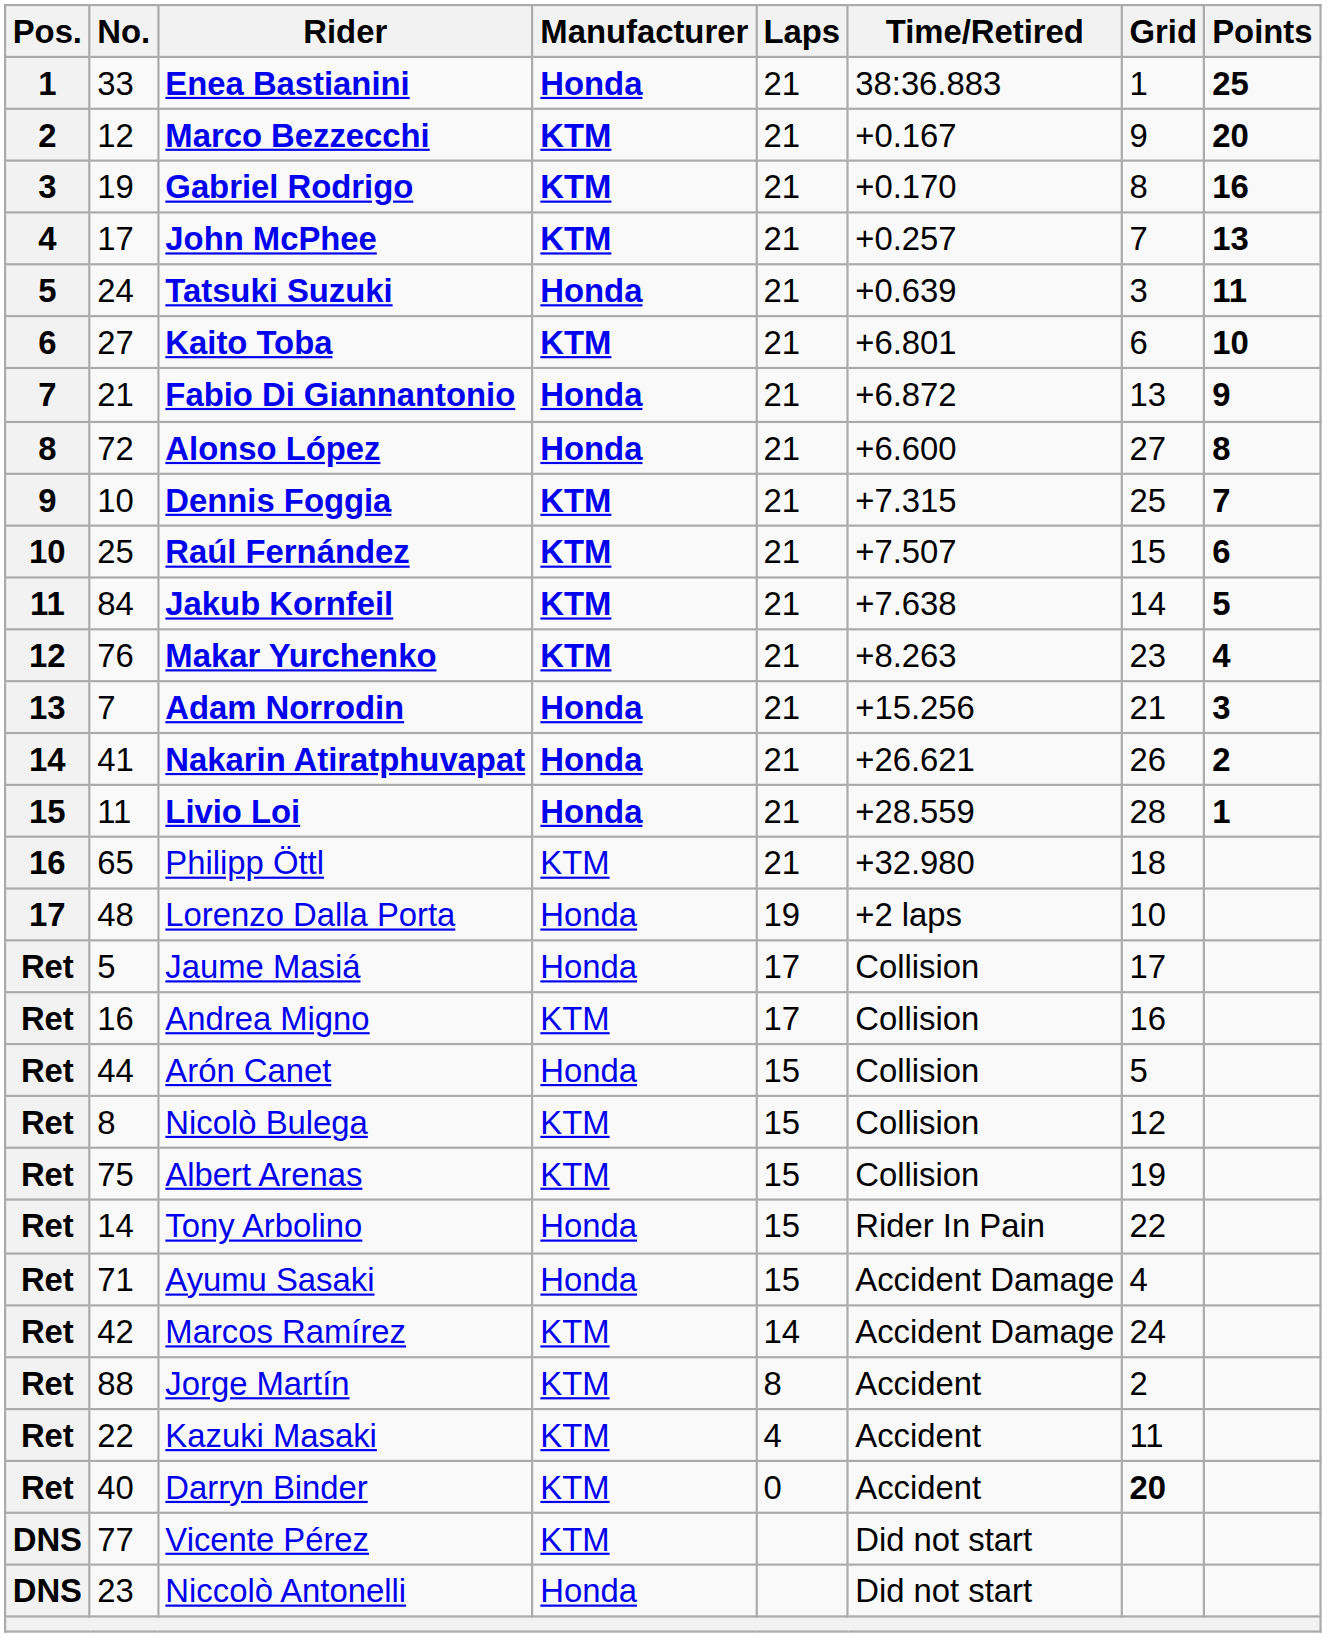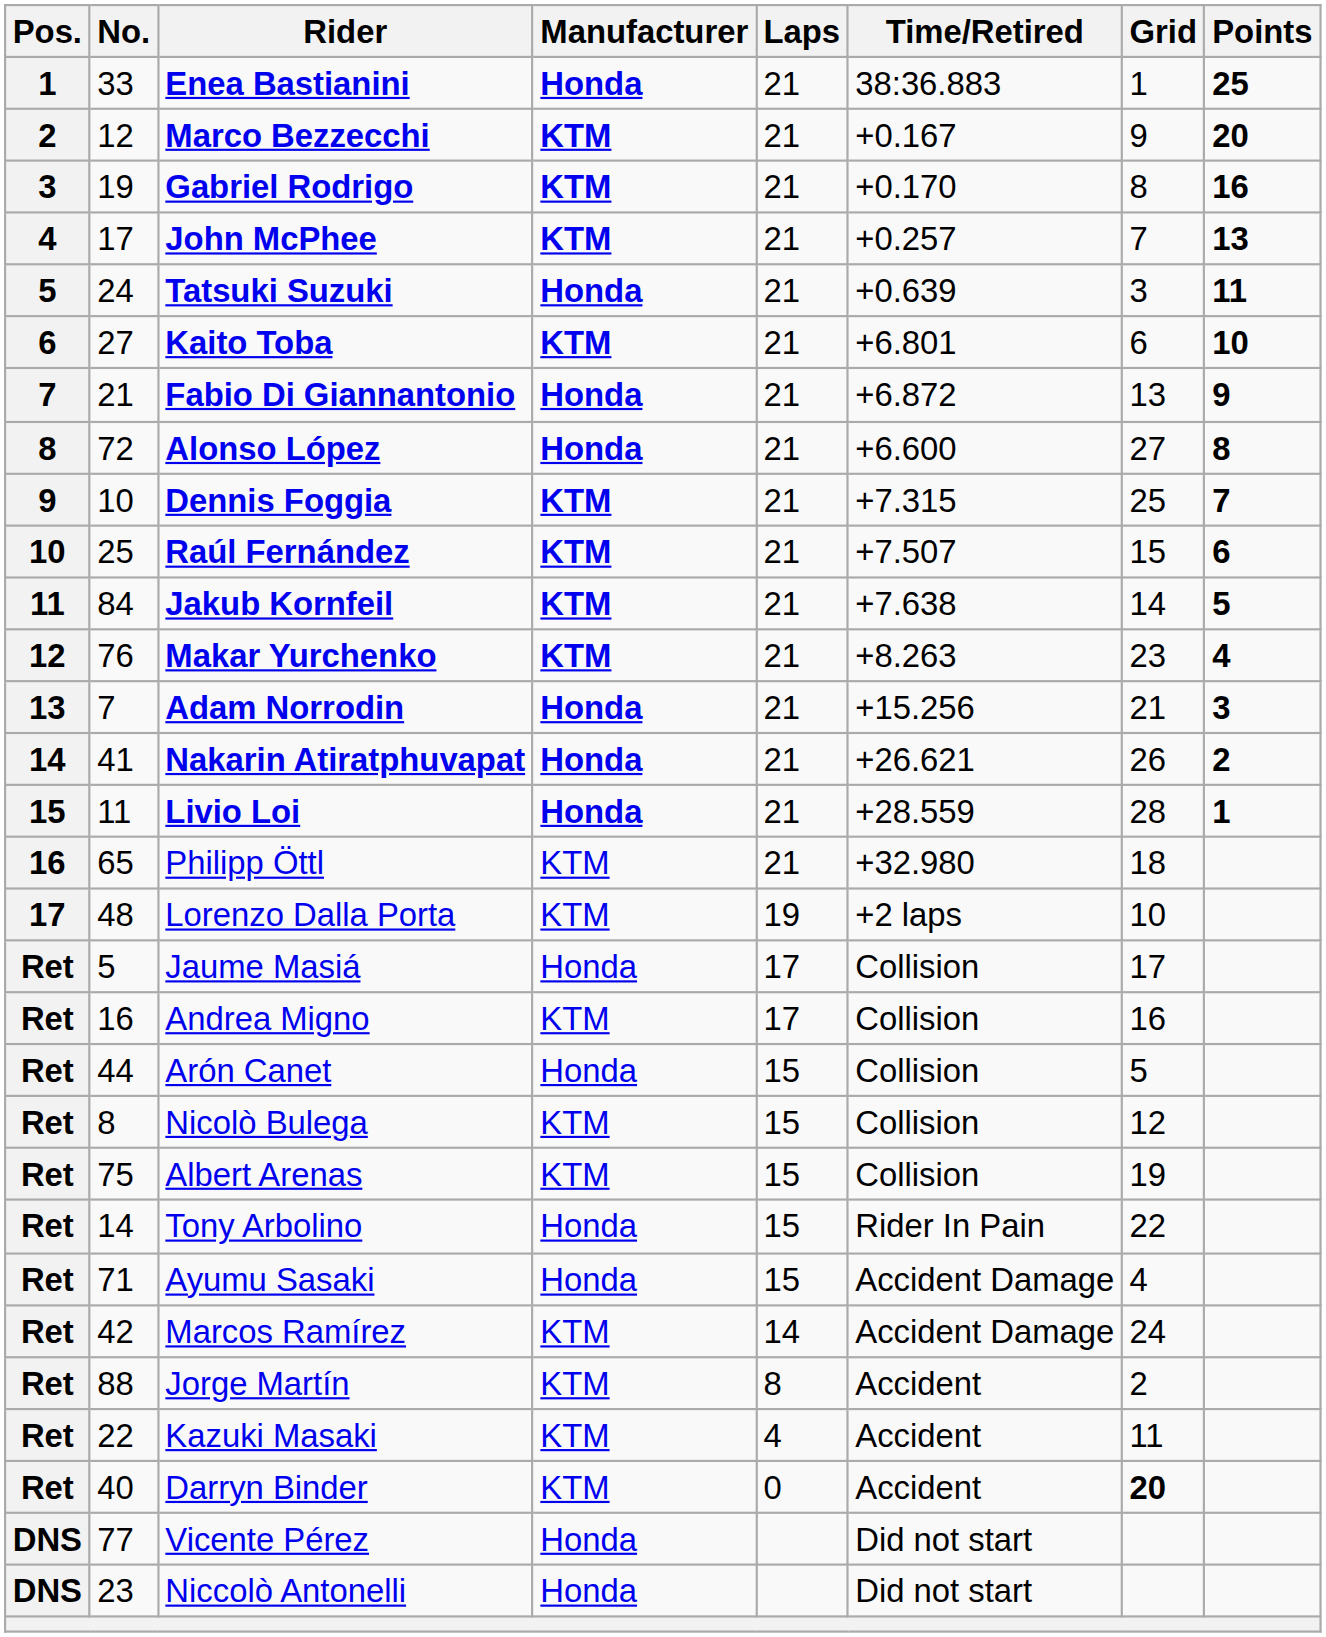 <table class="wikitable" style="font-size: 95%;">
 <tr>
 <th>Pos.</th>
 <th>No.</th>
 <th>Rider</th>
 <th>Manufacturer</th>
 <th>Laps</th>
 <th>Time/Retired</th>
 <th>Grid</th>
 <th>Points</th>
 </tr>
 <tr>
 <th>1</th>
 <td>33</td>
 <td> <strong><a href='#'>Enea Bastianini</a></strong></td>
 <td><strong><a href='#'>Honda</a></strong></td>
 <td>21</td>
 <td>38:36.883</td>
 <td>1</td>
 <td><strong>25</strong></td>
 </tr>
 <tr>
 <th>2</th>
 <td>12</td>
 <td> <strong><a href='#'>Marco Bezzecchi</a></strong></td>
 <td><strong><a href='#'>KTM</a></strong></td>
 <td>21</td>
 <td>+0.167</td>
 <td>9</td>
 <td><strong>20</strong></td>
 </tr>
 <tr>
 <th>3</th>
 <td>19</td>
 <td> <strong><a href='#'>Gabriel Rodrigo</a></strong></td>
 <td><strong><a href='#'>KTM</a></strong></td>
 <td>21</td>
 <td>+0.170</td>
 <td>8</td>
 <td><strong>16</strong></td>
 </tr>
 <tr>
 <th>4</th>
 <td>17</td>
 <td> <strong><a href='#'>John McPhee</a></strong></td>
 <td><strong><a href='#'>KTM</a></strong></td>
 <td>21</td>
 <td>+0.257</td>
 <td>7</td>
 <td><strong>13</strong></td>
 </tr>
 <tr>
 <th>5</th>
 <td>24</td>
 <td> <strong><a href='#'>Tatsuki Suzuki</a></strong></td>
 <td><strong><a href='#'>Honda</a></strong></td>
 <td>21</td>
 <td>+0.639</td>
 <td>3</td>
 <td><strong>11</strong></td>
 </tr>
 <tr>
 <th>6</th>
 <td>27</td>
 <td> <strong><a href='#'>Kaito Toba</a></strong></td>
 <td><strong><a href='#'>KTM</a></strong></td>
 <td>21</td>
 <td>+6.801</td>
 <td>6</td>
 <td><strong>10</strong></td>
 </tr>
 <tr>
 <th>7</th>
 <td>21</td>
 <td> <strong><a href='#'>Fabio Di Giannantonio</a></strong></td>
 <td><strong><a href='#'>Honda</a></strong></td>
 <td>21</td>
 <td>+6.872</td>
 <td>13</td>
 <td><strong>9</strong></td>
 </tr>
 <tr>
 <th>8</th>
 <td>72</td>
 <td> <strong><a href='#'>Alonso López</a></strong></td>
 <td><strong><a href='#'>Honda</a></strong></td>
 <td>21</td>
 <td>+6.600</td>
 <td>27</td>
 <td><strong>8</strong></td>
 </tr>
 <tr>
 <th>9</th>
 <td>10</td>
 <td> <strong><a href='#'>Dennis Foggia</a></strong></td>
 <td><strong><a href='#'>KTM</a></strong></td>
 <td>21</td>
 <td>+7.315</td>
 <td>25</td>
 <td><strong>7</strong></td>
 </tr>
 <tr>
 <th>10</th>
 <td>25</td>
 <td> <strong><a href='#'>Raúl Fernández</a></strong></td>
 <td><strong><a href='#'>KTM</a></strong></td>
 <td>21</td>
 <td>+7.507</td>
 <td>15</td>
 <td><strong>6</strong></td>
 </tr>
 <tr>
 <th>11</th>
 <td>84</td>
 <td> <strong><a href='#'>Jakub Kornfeil</a></strong></td>
 <td><strong><a href='#'>KTM</a></strong></td>
 <td>21</td>
 <td>+7.638</td>
 <td>14</td>
 <td><strong>5</strong></td>
 </tr>
 <tr>
 <th>12</th>
 <td>76</td>
 <td> <strong><a href='#'>Makar Yurchenko</a></strong></td>
 <td><strong><a href='#'>KTM</a></strong></td>
 <td>21</td>
 <td>+8.263</td>
 <td>23</td>
 <td><strong>4</strong></td>
 </tr>
 <tr>
 <th>13</th>
 <td>7</td>
 <td> <strong><a href='#'>Adam Norrodin</a></strong></td>
 <td><strong><a href='#'>Honda</a></strong></td>
 <td>21</td>
 <td>+15.256</td>
 <td>21</td>
 <td><strong>3</strong></td>
 </tr>
 <tr>
 <th>14</th>
 <td>41</td>
 <td> <strong><a href='#'>Nakarin Atiratphuvapat</a></strong></td>
 <td><strong><a href='#'>Honda</a></strong></td>
 <td>21</td>
 <td>+26.621</td>
 <td>26</td>
 <td><strong>2</strong></td>
 </tr>
 <tr>
 <th>15</th>
 <td>11</td>
 <td> <strong><a href='#'>Livio Loi</a></strong></td>
 <td><strong><a href='#'>Honda</a></strong></td>
 <td>21</td>
 <td>+28.559</td>
 <td>28</td>
 <td><strong>1</strong></td>
 </tr>
 <tr>
 <th>16</th>
 <td>65</td>
 <td> <a href='#'>Philipp Öttl</a></td>
 <td><a href='#'>KTM</a></td>
 <td>21</td>
 <td>+32.980</td>
 <td>18</td>
 <td></td>
 </tr>
 <tr>
 <th>17</th>
 <td>48</td>
 <td> <a href='#'>Lorenzo Dalla Porta</a></td>
-<td><a href='#'>Honda</a></td>
+<td><a href='#'>KTM</a></td>
 <td>19</td>
 <td>+2 laps</td>
 <td>10</td>
 <td></td>
 </tr>
 <tr>
 <th>Ret</th>
 <td>5</td>
 <td> <a href='#'>Jaume Masiá</a></td>
 <td><a href='#'>Honda</a></td>
 <td>17</td>
 <td>Collision</td>
 <td>17</td>
 <td></td>
 </tr>
 <tr>
 <th>Ret</th>
 <td>16</td>
 <td> <a href='#'>Andrea Migno</a></td>
 <td><a href='#'>KTM</a></td>
 <td>17</td>
 <td>Collision</td>
 <td>16</td>
 <td></td>
 </tr>
 <tr>
 <th>Ret</th>
 <td>44</td>
 <td> <a href='#'>Arón Canet</a></td>
 <td><a href='#'>Honda</a></td>
 <td>15</td>
 <td>Collision</td>
 <td>5</td>
 <td></td>
 </tr>
 <tr>
 <th>Ret</th>
 <td>8</td>
 <td> <a href='#'>Nicolò Bulega</a></td>
 <td><a href='#'>KTM</a></td>
 <td>15</td>
 <td>Collision</td>
 <td>12</td>
 <td></td>
 </tr>
 <tr>
 <th>Ret</th>
 <td>75</td>
 <td> <a href='#'>Albert Arenas</a></td>
 <td><a href='#'>KTM</a></td>
 <td>15</td>
 <td>Collision</td>
 <td>19</td>
 <td></td>
 </tr>
 <tr>
 <th>Ret</th>
 <td>14</td>
 <td> <a href='#'>Tony Arbolino</a></td>
 <td><a href='#'>Honda</a></td>
 <td>15</td>
 <td>Rider In Pain</td>
 <td>22</td>
 <td></td>
 </tr>
 <tr>
 <th>Ret</th>
 <td>71</td>
 <td> <a href='#'>Ayumu Sasaki</a></td>
 <td><a href='#'>Honda</a></td>
 <td>15</td>
 <td>Accident Damage</td>
 <td>4</td>
 <td></td>
 </tr>
 <tr>
 <th>Ret</th>
 <td>42</td>
 <td> <a href='#'>Marcos Ramírez</a></td>
 <td><a href='#'>KTM</a></td>
 <td>14</td>
 <td>Accident Damage</td>
 <td>24</td>
 <td></td>
 </tr>
 <tr>
 <th>Ret</th>
 <td>88</td>
 <td> <a href='#'>Jorge Martín</a></td>
 <td><a href='#'>KTM</a></td>
 <td>8</td>
 <td>Accident</td>
 <td>2</td>
 <td></td>
 </tr>
 <tr>
 <th>Ret</th>
 <td>22</td>
 <td> <a href='#'>Kazuki Masaki</a></td>
 <td><a href='#'>KTM</a></td>
 <td>4</td>
 <td>Accident</td>
 <td>11</td>
 <td></td>
 </tr>
 <tr>
 <th>Ret</th>
 <td>40</td>
 <td> <a href='#'>Darryn Binder</a></td>
 <td><a href='#'>KTM</a></td>
 <td>0</td>
 <td>Accident</td>
 <td><strong>20</strong></td>
 <td></td>
 </tr>
 <tr>
 <th>DNS</th>
 <td>77</td>
 <td> <a href='#'>Vicente Pérez</a></td>
-<td><a href='#'>KTM</a></td>
+<td><a href='#'>Honda</a></td>
 <td></td>
 <td>Did not start</td>
 <td></td>
 <td></td>
 </tr>
 <tr>
 <th>DNS</th>
 <td>23</td>
 <td> <a href='#'>Niccolò Antonelli</a></td>
 <td><a href='#'>Honda</a></td>
 <td></td>
 <td>Did not start</td>
 <td></td>
 <td></td>
 </tr>
 <tr>
 <th colspan=8></th>
 </tr>
 </table>
